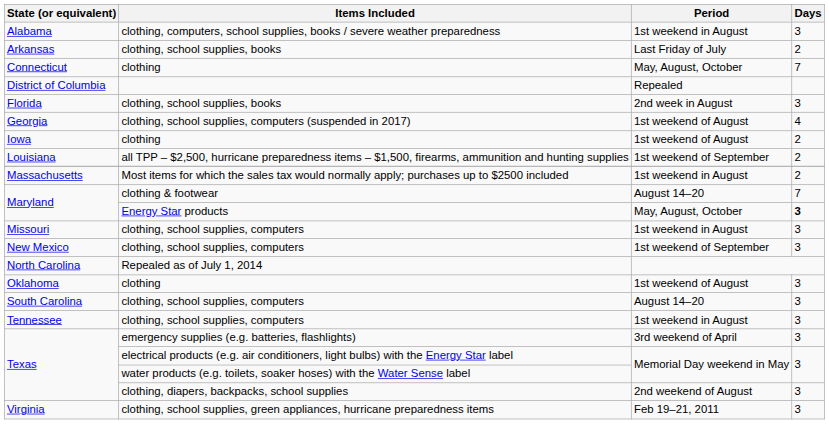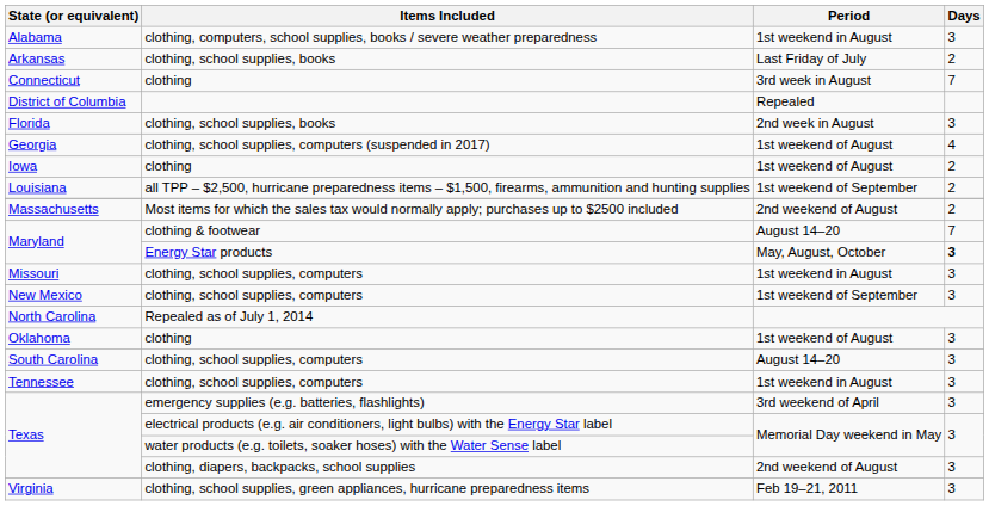 <table class="wikitable">
 <tr>
 <th>State (or equivalent)</th>
 <th>Items Included</th>
 <th>Period</th>
 <th>Days</th>
 </tr>
 <tr>
 <td><a href='#'>Alabama</a></td>
 <td>clothing, computers, school supplies, books / severe weather preparedness</td>
 <td>1st weekend in August</td>
 <td>3</td>
 </tr>
 <tr>
 <td><a href='#'>Arkansas</a></td>
 <td>clothing, school supplies, books</td>
 <td>Last Friday of July</td>
 <td>2</td>
 </tr>
 <tr>
 <td><a href='#'>Connecticut</a></td>
 <td>clothing</td>
-<td>May, August, October</td>
+<td>3rd week in August</td>
 <td>7</td>
 </tr>
 <tr>
 <td><a href='#'>District of Columbia</a></td>
 <td></td>
 <td>Repealed</td>
 <td></td>
 </tr>
 <tr>
 <td><a href='#'>Florida</a></td>
 <td>clothing, school supplies, books</td>
 <td>2nd week in August</td>
 <td>3</td>
 </tr>
 <tr>
 <td><a href='#'>Georgia</a></td>
 <td>clothing, school supplies, computers (suspended in 2017)</td>
 <td>1st weekend of August</td>
 <td>4</td>
 </tr>
 <tr>
 <td><a href='#'>Iowa</a></td>
 <td>clothing</td>
 <td>1st weekend of August</td>
 <td>2</td>
 </tr>
 <tr>
 <td><a href='#'>Louisiana</a></td>
 <td>all TPP – $2,500, hurricane preparedness items – $1,500, firearms, ammunition and hunting supplies</td>
 <td>1st weekend of September</td>
 <td>2</td>
 </tr>
 <tr>
 </tr>
 <tr>
 <td><a href='#'>Massachusetts</a></td>
 <td>Most items for which the sales tax would normally apply; purchases up to $2500 included</td>
-<td>1st weekend in August</td>
+<td>2nd weekend of August</td>
 <td>2</td>
 </tr>
 <tr>
 <td rowspan=2><a href='#'>Maryland</a></td>
 <td>clothing & footwear</td>
 <td>August 14–20</td>
 <td>7</td>
 </tr>
 <tr>
 <td><a href='#'>Energy Star</a> products</td>
 <td>May, August, October</td>
 <td><strong>3</strong></td>
 </tr>
 <tr>
 <td><a href='#'>Missouri</a></td>
 <td>clothing, school supplies, computers</td>
 <td>1st weekend in August</td>
 <td>3</td>
 </tr>
 <tr>
 <td><a href='#'>New Mexico</a></td>
 <td>clothing, school supplies, computers</td>
 <td>1st weekend of September</td>
 <td>3</td>
 </tr>
 <tr>
 <td><a href='#'>North Carolina</a></td>
 <td>Repealed as of July 1, 2014</td>
 </tr>
 <tr>
 <td><a href='#'>Oklahoma</a></td>
 <td>clothing</td>
 <td>1st weekend of August</td>
 <td>3</td>
 </tr>
 <tr>
 <td><a href='#'>South Carolina</a></td>
 <td>clothing, school supplies, computers</td>
 <td>August 14–20</td>
 <td>3</td>
 </tr>
 <tr>
 <td><a href='#'>Tennessee</a></td>
 <td>clothing, school supplies, computers</td>
 <td>1st weekend in August</td>
 <td>3</td>
 </tr>
 <tr>
 <td rowspan=4><a href='#'>Texas</a></td>
 <td>emergency supplies (e.g. batteries, flashlights)</td>
 <td>3rd weekend of April</td>
 <td>3</td>
 </tr>
 <tr>
 <td>electrical products (e.g. air conditioners, light bulbs) with the <a href='#'>Energy Star</a> label</td>
 <td rowspan=2>Memorial Day weekend in May</td>
 <td rowspan=2>3</td>
 </tr>
 <tr>
 <td>water products (e.g. toilets, soaker hoses) with the <a href='#'>Water Sense</a> label</td>
 </tr>
 <tr>
 <td>clothing, diapers, backpacks, school supplies</td>
 <td>2nd weekend of August</td>
 <td>3</td>
 </tr>
 <tr>
 <td><a href='#'>Virginia</a></td>
 <td>clothing, school supplies, green appliances, hurricane preparedness items</td>
 <td>Feb 19–21, 2011</td>
 <td>3</td>
 </tr>
 </table>
